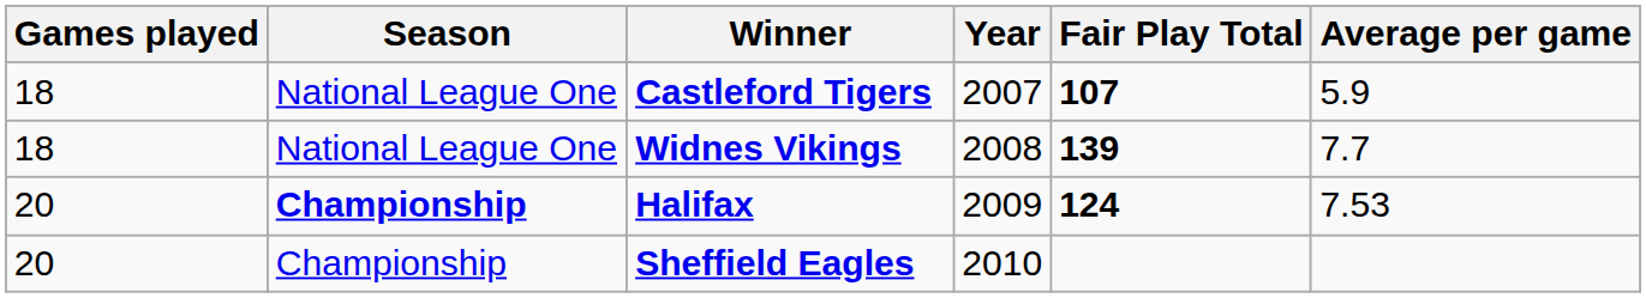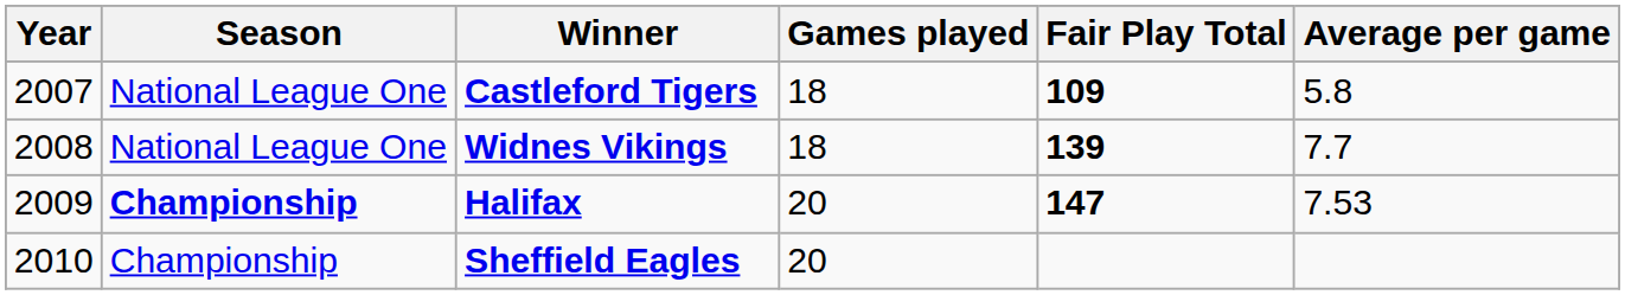 <table class="wikitable sortable">
 <tr>
-<th>Games played</th>
+<th>Year</th>
 <th width=22%>Season</th>
 <th width=20%>Winner</th>
-<th>Year</th>
+<th>Games played</th>
 <th>Fair Play Total</th>
 <th>Average per game</th>
 </tr>
 <tr>
-<td>18</td>
+<td>2007</td>
 <td><a href='#'>National League One</a></td>
 <td><strong><a href='#'>Castleford Tigers</a></strong></td>
-<td>2007</td>
-<td><strong>107</strong></td>
-<td>5.9</td>
+<td>18</td>
+<td><strong>109</strong></td>
+<td>5.8</td>
 </tr>
 <tr>
-<td>18</td>
+<td>2008</td>
 <td><a href='#'>National League One</a></td>
 <td><strong><a href='#'>Widnes Vikings</a></strong></td>
-<td>2008</td>
+<td>18</td>
 <td><strong>139</strong></td>
 <td>7.7</td>
 </tr>
 <tr>
-<td>20</td>
+<td>2009</td>
 <td><strong><a href='#'>Championship</a></strong></td>
 <td><strong><a href='#'>Halifax</a></strong></td>
-<td>2009</td>
-<td><strong>124</strong></td>
+<td>20</td>
+<td><strong>147</strong></td>
 <td>7.53</td>
 </tr>
 <tr>
-<td>20</td>
+<td>2010</td>
 <td><a href='#'>Championship</a></td>
 <td><strong><a href='#'>Sheffield Eagles</a></strong></td>
-<td>2010</td>
+<td>20</td>
 <td></td>
 <td></td>
 </tr>
 </table>
